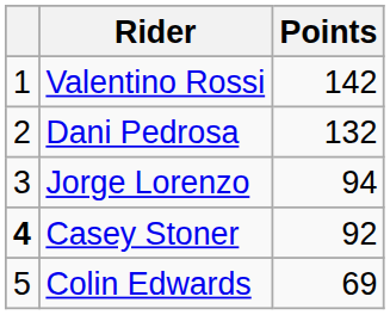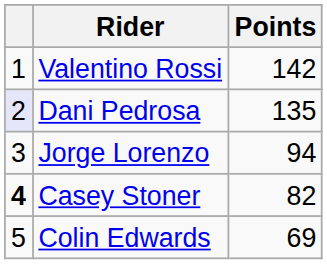 <table class="wikitable" style="font-size: 95%;">
 <tr>
 <th></th>
 <th>Rider</th>
 <th>Points</th>
 </tr>
 <tr>
 <td align=center>1</td>
 <td> <a href='#'>Valentino Rossi</a></td>
 <td align=right>142</td>
 </tr>
 <tr>
-<td align=center>2</td>
+<td align=center style="background: lavender;">2</td>
 <td> <a href='#'>Dani Pedrosa</a></td>
-<td align=right>132</td>
+<td align=right>135</td>
 </tr>
 <tr>
 <td align=center>3</td>
 <td> <a href='#'>Jorge Lorenzo</a></td>
 <td align=right>94</td>
 </tr>
 <tr>
 <td align=center><strong>4</strong></td>
 <td> <a href='#'>Casey Stoner</a></td>
-<td align=right>92</td>
+<td align=right>82</td>
 </tr>
 <tr>
 <td align=center>5</td>
 <td> <a href='#'>Colin Edwards</a></td>
 <td align=right>69</td>
 </tr>
 </table>
